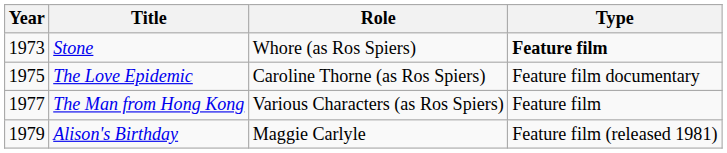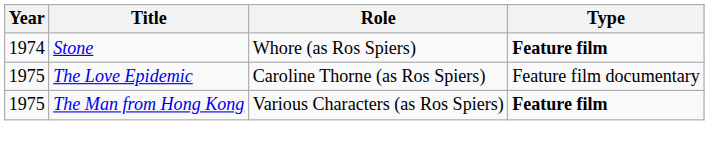 <table class="wikitable sortable">
 <tr>
 <th>Year</th>
 <th>Title</th>
 <th>Role</th>
 <th>Type</th>
 </tr>
 <tr>
-<td>1973</td>
+<td>1974</td>
 <td><em><a href='#'>Stone</a></em></td>
 <td>Whore (as Ros Spiers)</td>
 <td><strong>Feature film</strong></td>
 </tr>
 <tr>
 <td>1975</td>
 <td><em><a href='#'>The Love Epidemic</a></em></td>
 <td>Caroline Thorne (as Ros Spiers)</td>
 <td>Feature film documentary</td>
 </tr>
 <tr>
-<td>1977</td>
+<td>1975</td>
 <td><em><a href='#'>The Man from Hong Kong</a></em></td>
 <td>Various Characters (as Ros Spiers)</td>
-<td>Feature film</td>
-</tr>
-<tr>
-<td>1979</td>
-<td><em><a href='#'>Alison's Birthday</a></em></td>
-<td>Maggie Carlyle</td>
-<td>Feature film (released 1981)</td>
+<td><strong>Feature film</strong></td>
 </tr>
 </table>
